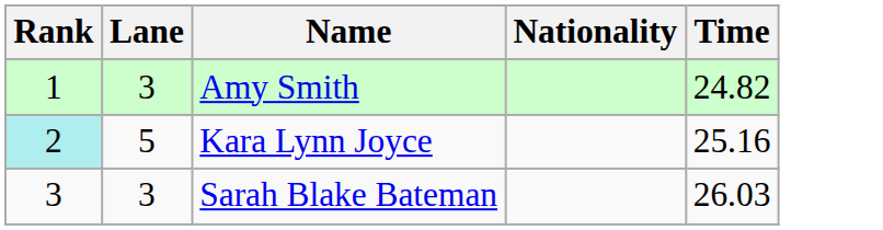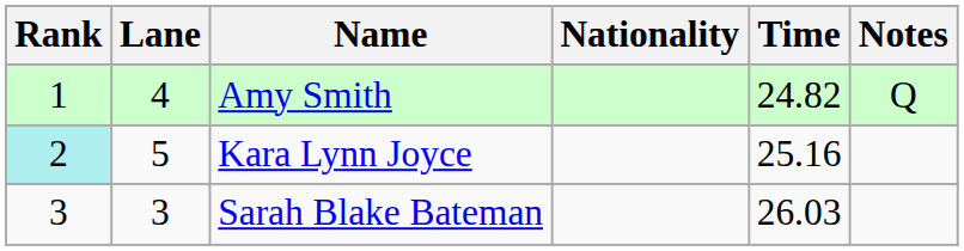 <table class="wikitable sortable" style="text-align:center">
 <tr>
 <th>Rank</th>
 <th>Lane</th>
 <th>Name</th>
 <th>Nationality</th>
 <th>Time</th>
+<th>Notes</th>
 </tr>
 <tr bgcolor=#ccffcc>
 <td>1</td>
-<td>3</td>
+<td>4</td>
 <td align=left><a href='#'>Amy Smith</a></td>
 <td align=left></td>
 <td>24.82</td>
+<td>Q</td>
 </tr>
 <tr>
 <td style="background: paleturquoise;">2</td>
 <td>5</td>
 <td align=left><a href='#'>Kara Lynn Joyce</a></td>
 <td align=left></td>
 <td>25.16</td>
+<td></td>
 </tr>
 <tr>
 <td>3</td>
 <td>3</td>
 <td align=left><a href='#'>Sarah Blake Bateman</a></td>
 <td align=left></td>
 <td>26.03</td>
+<td></td>
 </tr>
 </table>
